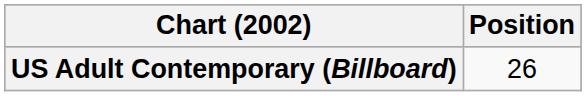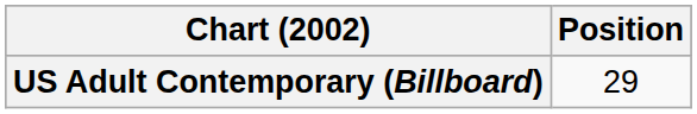 <table class="wikitable plainrowheaders" style="text-align:center">
 <tr>
 <th scope="col">Chart (2002)</th>
 <th scope="col">Position</th>
 </tr>
 <tr>
 <th scope="row">US Adult Contemporary (<em>Billboard</em>)</th>
-<td>26</td>
+<td>29</td>
 </tr>
 </table>
